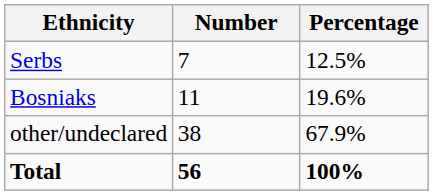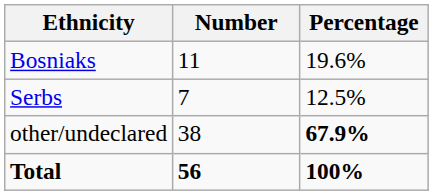 <table class="wikitable">
 <tr>
 <th width="100px">Ethnicity</th>
 <th width="80px">Number</th>
 <th width="80px">Percentage</th>
 </tr>
 <tr>
+<td><a href='#'>Bosniaks</a></td>
+<td>11</td>
+<td>19.6%</td>
+</tr>
+<tr>
 <td><a href='#'>Serbs</a></td>
 <td>7</td>
 <td>12.5%</td>
 </tr>
 <tr>
-<td><a href='#'>Bosniaks</a></td>
-<td>11</td>
-<td>19.6%</td>
-</tr>
-<tr>
 <td>other/undeclared</td>
 <td>38</td>
-<td>67.9%</td>
+<td><strong>67.9%</strong></td>
 </tr>
 <tr>
 <td><strong>Total</strong></td>
 <td><strong>56</strong></td>
 <td><strong>100%</strong></td>
 </tr>
 </table>
